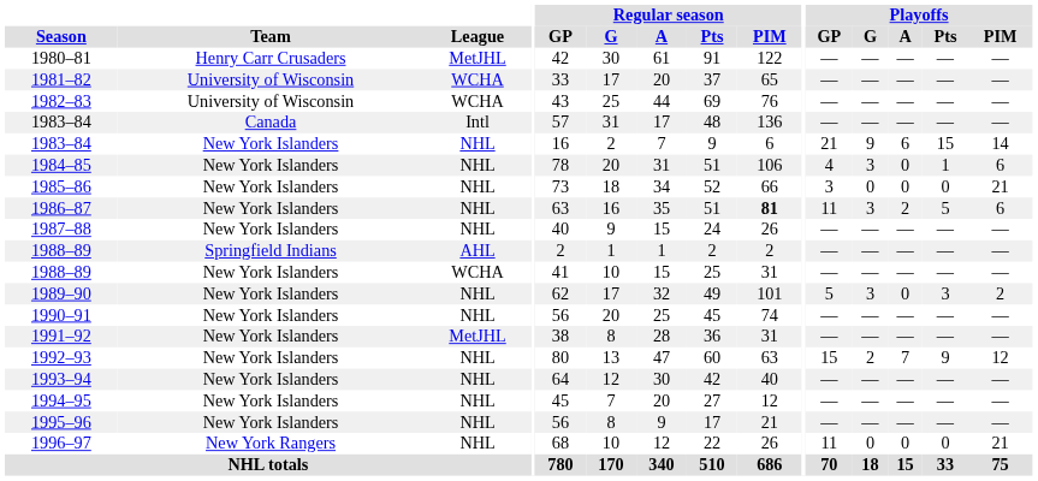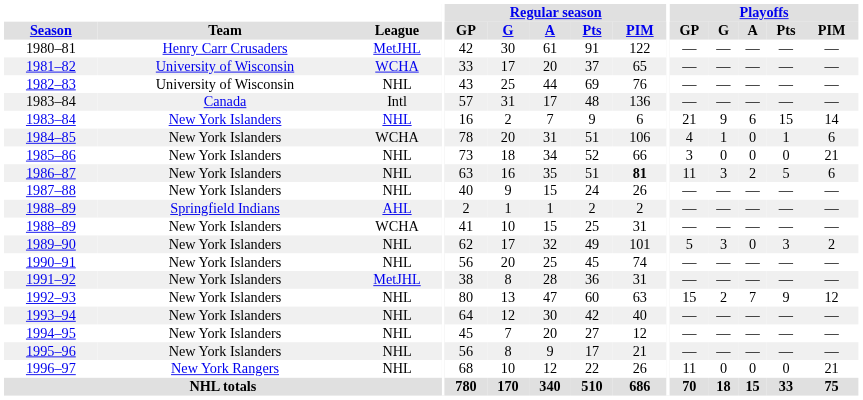 <table border="0" cellpadding="1" cellspacing="0" style="text-align:center; width:60em">
 <tr bgcolor="#e0e0e0">
 <th colspan="3" bgcolor="#ffffff"></th>
 <th rowspan="99" bgcolor="#ffffff"></th>
 <th colspan="5"><a href='#'>Regular season</a></th>
 <th rowspan="99" bgcolor="#ffffff"></th>
 <th colspan="5"><a href='#'>Playoffs</a></th>
 </tr>
 <tr bgcolor="#e0e0e0">
 <th><a href='#'>Season</a></th>
 <th>Team</th>
 <th>League</th>
 <th>GP</th>
 <th><a href='#'>G</a></th>
 <th><a href='#'>A</a></th>
 <th><a href='#'>Pts</a></th>
 <th><a href='#'>PIM</a></th>
 <th>GP</th>
 <th>G</th>
 <th>A</th>
 <th>Pts</th>
 <th>PIM</th>
 </tr>
 <tr>
 <td>1980–81</td>
 <td><a href='#'>Henry Carr Crusaders</a></td>
 <td><a href='#'>MetJHL</a></td>
 <td>42</td>
 <td>30</td>
 <td>61</td>
 <td>91</td>
 <td>122</td>
 <td>—</td>
 <td>—</td>
 <td>—</td>
 <td>—</td>
 <td>—</td>
 </tr>
 <tr bgcolor="#f0f0f0">
 <td><a href='#'>1981–82</a></td>
 <td><a href='#'>University of Wisconsin</a></td>
 <td><a href='#'>WCHA</a></td>
 <td>33</td>
 <td>17</td>
 <td>20</td>
 <td>37</td>
 <td>65</td>
 <td>—</td>
 <td>—</td>
 <td>—</td>
 <td>—</td>
 <td>—</td>
 </tr>
 <tr>
 <td><a href='#'>1982–83</a></td>
 <td>University of Wisconsin</td>
-<td>WCHA</td>
+<td>NHL</td>
 <td>43</td>
 <td>25</td>
 <td>44</td>
 <td>69</td>
 <td>76</td>
 <td>—</td>
 <td>—</td>
 <td>—</td>
 <td>—</td>
 <td>—</td>
 </tr>
 <tr bgcolor="#f0f0f0">
 <td>1983–84</td>
 <td><a href='#'>Canada</a></td>
 <td>Intl</td>
 <td>57</td>
 <td>31</td>
 <td>17</td>
 <td>48</td>
 <td>136</td>
 <td>—</td>
 <td>—</td>
 <td>—</td>
 <td>—</td>
 <td>—</td>
 </tr>
 <tr>
 <td><a href='#'>1983–84</a></td>
 <td><a href='#'>New York Islanders</a></td>
 <td><a href='#'>NHL</a></td>
 <td>16</td>
 <td>2</td>
 <td>7</td>
 <td>9</td>
 <td>6</td>
 <td>21</td>
 <td>9</td>
 <td>6</td>
 <td>15</td>
 <td>14</td>
 </tr>
 <tr bgcolor="#f0f0f0">
 <td><a href='#'>1984–85</a></td>
 <td>New York Islanders</td>
-<td>NHL</td>
+<td>WCHA</td>
 <td>78</td>
 <td>20</td>
 <td>31</td>
 <td>51</td>
 <td>106</td>
 <td>4</td>
-<td>3</td>
+<td>1</td>
 <td>0</td>
 <td>1</td>
 <td>6</td>
 </tr>
 <tr>
 <td><a href='#'>1985–86</a></td>
 <td>New York Islanders</td>
 <td>NHL</td>
 <td>73</td>
 <td>18</td>
 <td>34</td>
 <td>52</td>
 <td>66</td>
 <td>3</td>
 <td>0</td>
 <td>0</td>
 <td>0</td>
 <td>21</td>
 </tr>
 <tr bgcolor="#f0f0f0">
 <td><a href='#'>1986–87</a></td>
 <td>New York Islanders</td>
 <td>NHL</td>
 <td>63</td>
 <td>16</td>
 <td>35</td>
 <td>51</td>
 <td><strong>81</strong></td>
 <td>11</td>
 <td>3</td>
 <td>2</td>
 <td>5</td>
 <td>6</td>
 </tr>
 <tr>
 <td><a href='#'>1987–88</a></td>
 <td>New York Islanders</td>
 <td>NHL</td>
 <td>40</td>
 <td>9</td>
 <td>15</td>
 <td>24</td>
 <td>26</td>
 <td>—</td>
 <td>—</td>
 <td>—</td>
 <td>—</td>
 <td>—</td>
 </tr>
 <tr bgcolor="#f0f0f0">
 <td><a href='#'>1988–89</a></td>
 <td><a href='#'>Springfield Indians</a></td>
 <td><a href='#'>AHL</a></td>
 <td>2</td>
 <td>1</td>
 <td>1</td>
 <td>2</td>
 <td>2</td>
 <td>—</td>
 <td>—</td>
 <td>—</td>
 <td>—</td>
 <td>—</td>
 </tr>
 <tr>
 <td><a href='#'>1988–89</a></td>
 <td>New York Islanders</td>
 <td>WCHA</td>
 <td>41</td>
 <td>10</td>
 <td>15</td>
 <td>25</td>
 <td>31</td>
 <td>—</td>
 <td>—</td>
 <td>—</td>
 <td>—</td>
 <td>—</td>
 </tr>
 <tr bgcolor="#f0f0f0">
 <td><a href='#'>1989–90</a></td>
 <td>New York Islanders</td>
 <td>NHL</td>
 <td>62</td>
 <td>17</td>
 <td>32</td>
 <td>49</td>
 <td>101</td>
 <td>5</td>
 <td>3</td>
 <td>0</td>
 <td>3</td>
 <td>2</td>
 </tr>
 <tr>
 <td><a href='#'>1990–91</a></td>
 <td>New York Islanders</td>
 <td>NHL</td>
 <td>56</td>
 <td>20</td>
 <td>25</td>
 <td>45</td>
 <td>74</td>
 <td>—</td>
 <td>—</td>
 <td>—</td>
 <td>—</td>
 <td>—</td>
 </tr>
 <tr bgcolor="#f0f0f0">
 <td><a href='#'>1991–92</a></td>
 <td>New York Islanders</td>
 <td><a href='#'>MetJHL</a></td>
 <td>38</td>
 <td>8</td>
 <td>28</td>
 <td>36</td>
 <td>31</td>
 <td>—</td>
 <td>—</td>
 <td>—</td>
 <td>—</td>
 <td>—</td>
 </tr>
 <tr>
 <td><a href='#'>1992–93</a></td>
 <td>New York Islanders</td>
 <td>NHL</td>
 <td>80</td>
 <td>13</td>
 <td>47</td>
 <td>60</td>
 <td>63</td>
 <td>15</td>
 <td>2</td>
 <td>7</td>
 <td>9</td>
 <td>12</td>
 </tr>
 <tr bgcolor="#f0f0f0">
 <td><a href='#'>1993–94</a></td>
 <td>New York Islanders</td>
 <td>NHL</td>
 <td>64</td>
 <td>12</td>
 <td>30</td>
 <td>42</td>
 <td>40</td>
 <td>—</td>
 <td>—</td>
 <td>—</td>
 <td>—</td>
 <td>—</td>
 </tr>
 <tr>
 <td><a href='#'>1994–95</a></td>
 <td>New York Islanders</td>
 <td>NHL</td>
 <td>45</td>
 <td>7</td>
 <td>20</td>
 <td>27</td>
 <td>12</td>
 <td>—</td>
 <td>—</td>
 <td>—</td>
 <td>—</td>
 <td>—</td>
 </tr>
 <tr bgcolor="#f0f0f0">
 <td><a href='#'>1995–96</a></td>
 <td>New York Islanders</td>
 <td>NHL</td>
 <td>56</td>
 <td>8</td>
 <td>9</td>
 <td>17</td>
 <td>21</td>
 <td>—</td>
 <td>—</td>
 <td>—</td>
 <td>—</td>
 <td>—</td>
 </tr>
 <tr>
 <td><a href='#'>1996–97</a></td>
 <td><a href='#'>New York Rangers</a></td>
 <td>NHL</td>
 <td>68</td>
 <td>10</td>
 <td>12</td>
 <td>22</td>
 <td>26</td>
 <td>11</td>
 <td>0</td>
 <td>0</td>
 <td>0</td>
 <td>21</td>
 </tr>
 <tr style="background:#e0e0e0;">
 <th colspan="3">NHL totals</th>
 <th>780</th>
 <th>170</th>
 <th>340</th>
 <th>510</th>
 <th>686</th>
 <th>70</th>
 <th>18</th>
 <th>15</th>
 <th>33</th>
 <th>75</th>
 </tr>
 </table>
